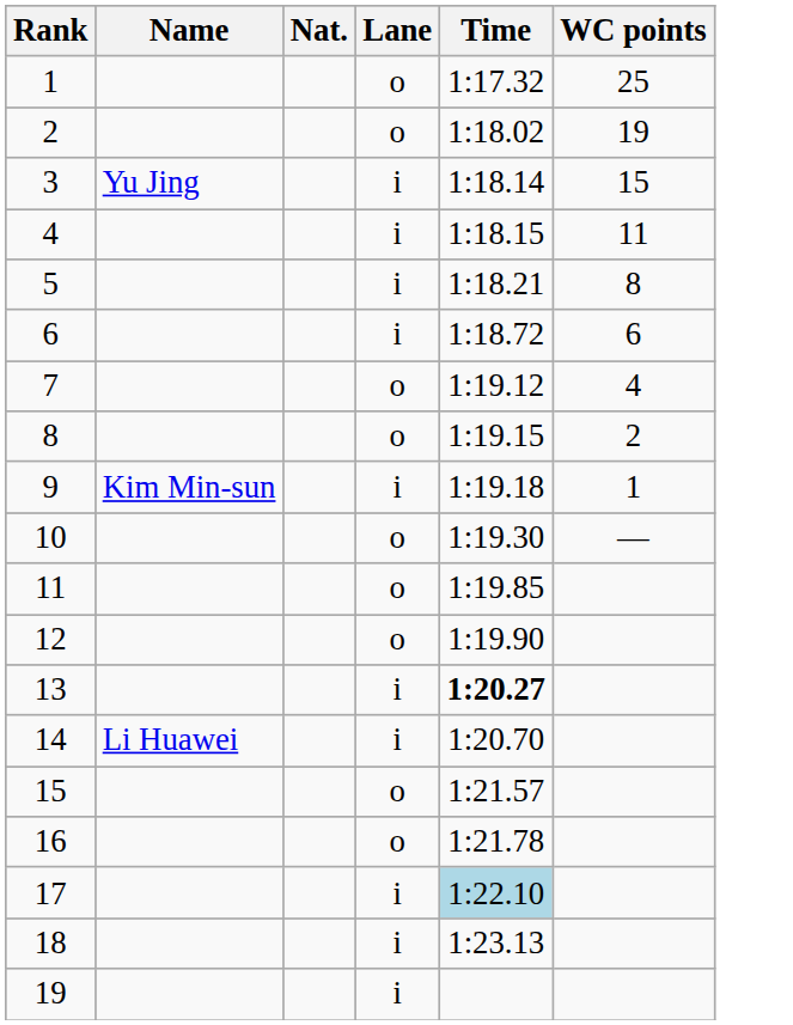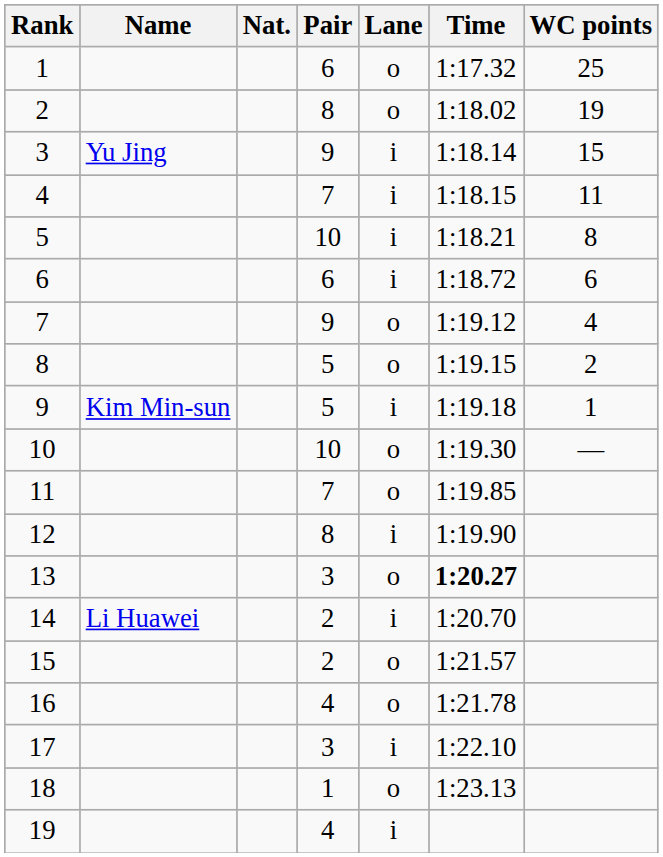 <table class="wikitable sortable" style="text-align:center">
 <tr>
 <th>Rank</th>
 <th>Name</th>
 <th>Nat.</th>
+<th>Pair</th>
 <th>Lane</th>
 <th>Time</th>
 <th>WC points</th>
 </tr>
 <tr>
 <td>1</td>
 <td align=left></td>
 <td></td>
+<td>6</td>
 <td>o</td>
 <td>1:17.32</td>
 <td>25</td>
 </tr>
 <tr>
 <td>2</td>
 <td align=left></td>
 <td></td>
+<td>8</td>
 <td>o</td>
 <td>1:18.02</td>
 <td>19</td>
 </tr>
 <tr>
 <td>3</td>
 <td align=left><a href='#'>Yu Jing</a></td>
 <td></td>
+<td>9</td>
 <td>i</td>
 <td>1:18.14</td>
 <td>15</td>
 </tr>
 <tr>
 <td>4</td>
 <td align=left></td>
 <td></td>
+<td>7</td>
 <td>i</td>
 <td>1:18.15</td>
 <td>11</td>
 </tr>
 <tr>
 <td>5</td>
 <td align=left></td>
 <td></td>
+<td>10</td>
 <td>i</td>
 <td>1:18.21</td>
 <td>8</td>
 </tr>
 <tr>
 <td>6</td>
 <td align=left></td>
 <td></td>
+<td>6</td>
 <td>i</td>
 <td>1:18.72</td>
 <td>6</td>
 </tr>
 <tr>
 <td>7</td>
 <td align=left></td>
 <td></td>
+<td>9</td>
 <td>o</td>
 <td>1:19.12</td>
 <td>4</td>
 </tr>
 <tr>
 <td>8</td>
 <td align=left></td>
 <td></td>
+<td>5</td>
 <td>o</td>
 <td>1:19.15</td>
 <td>2</td>
 </tr>
 <tr>
 <td>9</td>
 <td align=left><a href='#'>Kim Min-sun</a></td>
 <td></td>
+<td>5</td>
 <td>i</td>
 <td>1:19.18</td>
 <td>1</td>
 </tr>
 <tr>
 <td>10</td>
 <td align=left></td>
 <td></td>
+<td>10</td>
 <td>o</td>
 <td>1:19.30</td>
 <td>—</td>
 </tr>
 <tr>
 <td>11</td>
 <td align=left></td>
 <td></td>
+<td>7</td>
 <td>o</td>
 <td>1:19.85</td>
 <td></td>
 </tr>
 <tr>
 <td>12</td>
 <td align=left></td>
 <td></td>
-<td>o</td>
+<td>8</td>
+<td>i</td>
 <td>1:19.90</td>
 <td></td>
 </tr>
 <tr>
 <td>13</td>
 <td align=left></td>
 <td></td>
-<td>i</td>
+<td>3</td>
+<td>o</td>
 <td><strong>1:20.27</strong></td>
 <td></td>
 </tr>
 <tr>
 <td>14</td>
 <td align=left><a href='#'>Li Huawei</a></td>
 <td></td>
+<td>2</td>
 <td>i</td>
 <td>1:20.70</td>
 <td></td>
 </tr>
 <tr>
 <td>15</td>
 <td align=left></td>
 <td></td>
+<td>2</td>
 <td>o</td>
 <td>1:21.57</td>
 <td></td>
 </tr>
 <tr>
 <td>16</td>
 <td align=left></td>
 <td></td>
+<td>4</td>
 <td>o</td>
 <td>1:21.78</td>
 <td></td>
 </tr>
 <tr>
 <td>17</td>
 <td align=left></td>
 <td></td>
+<td>3</td>
 <td>i</td>
-<td style="background: lightblue;">1:22.10</td>
+<td>1:22.10</td>
 <td></td>
 </tr>
 <tr>
 <td>18</td>
 <td align=left></td>
 <td></td>
-<td>i</td>
+<td>1</td>
+<td>o</td>
 <td>1:23.13</td>
 <td></td>
 </tr>
 <tr>
 <td>19</td>
 <td align=left></td>
 <td></td>
+<td>4</td>
 <td>i</td>
 <td></td>
 <td></td>
 </tr>
 </table>
